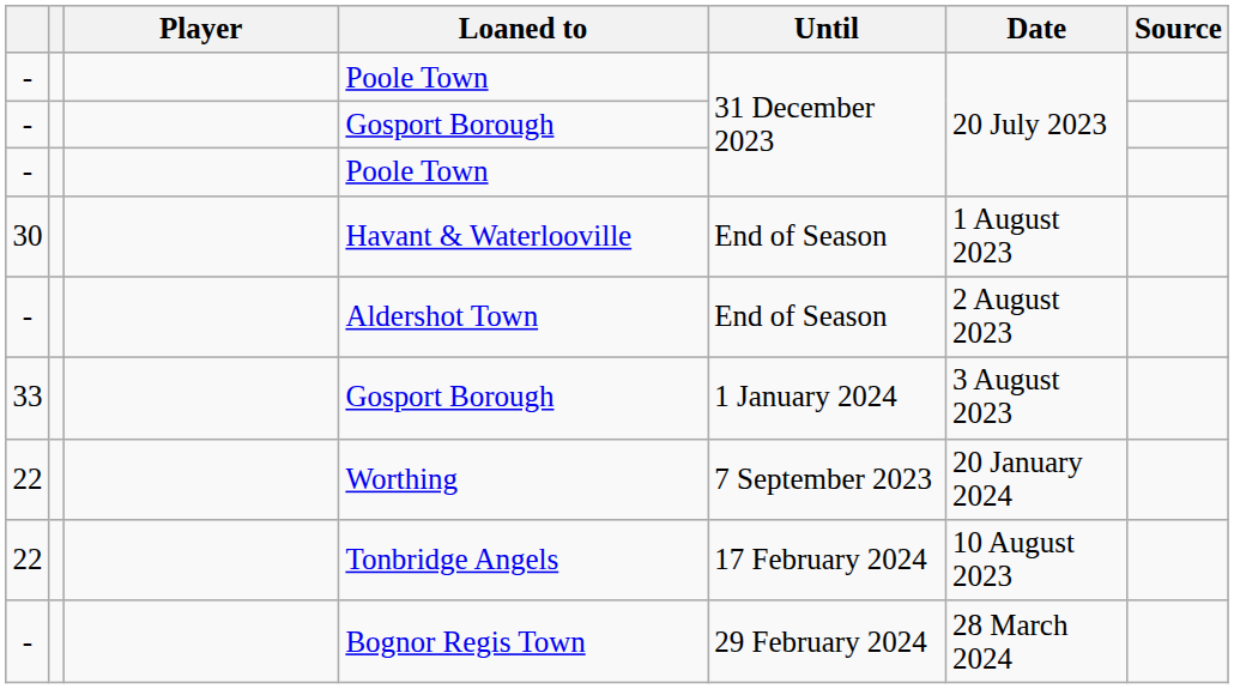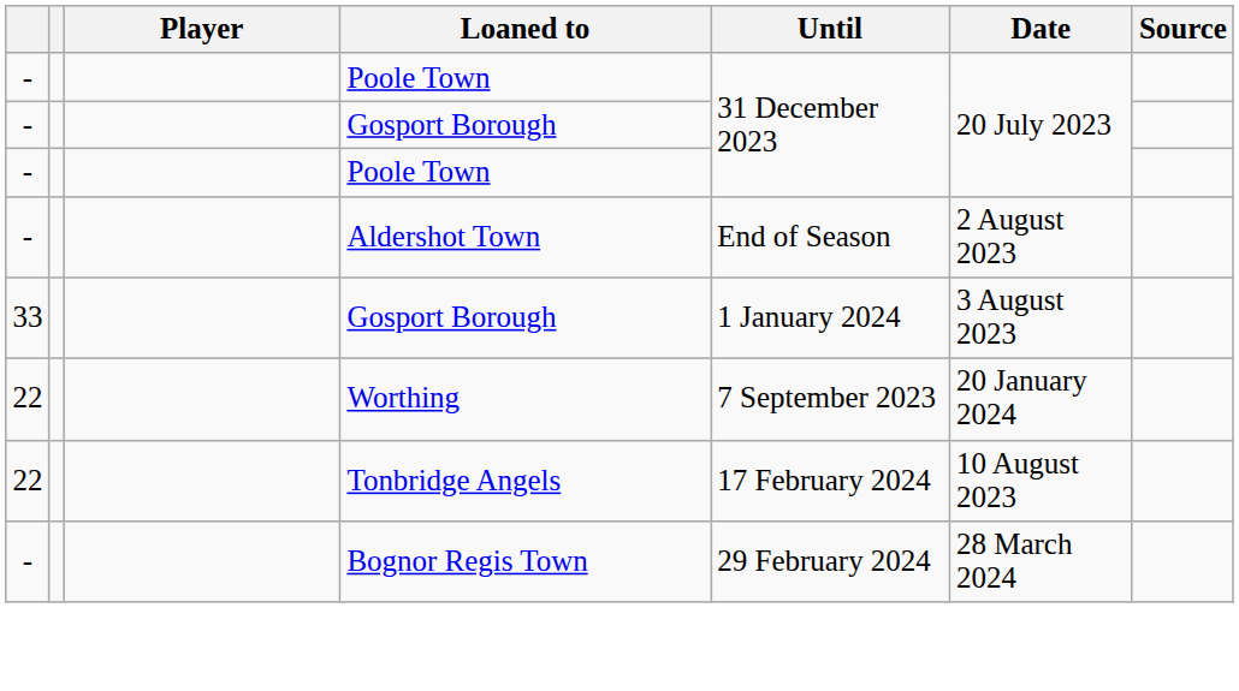 <table class="wikitable plainrowheaders sortable">
 <tr>
 <th></th>
 <th></th>
 <th scope=col; style="width: 140px;">Player</th>
 <th scope=col; style="width: 190px;">Loaned to</th>
 <th scope=col; style="width: 120px;">Until</th>
 <th scope=col; style="width: 90px;">Date</th>
 <th scope=col>Source</th>
 </tr>
 <tr>
 <td align=center>-</td>
 <td align=center></td>
 <td></td>
 <td> <a href='#'>Poole Town</a></td>
 <td rowspan="3">31 December 2023</td>
 <td rowspan="3">20 July 2023</td>
 <td></td>
 </tr>
 <tr>
 <td align=center>-</td>
 <td align=center></td>
 <td></td>
 <td> <a href='#'>Gosport Borough</a></td>
 <td></td>
 </tr>
 <tr>
 <td align=center>-</td>
 <td align=center></td>
 <td></td>
 <td> <a href='#'>Poole Town</a></td>
-<td></td>
-</tr>
-<tr>
-<td align=center>30</td>
-<td align=center></td>
-<td></td>
-<td> <a href='#'>Havant & Waterlooville</a></td>
-<td>End of Season</td>
-<td>1 August 2023</td>
 <td></td>
 </tr>
 <tr>
 <td align=center>-</td>
 <td align=center></td>
 <td></td>
 <td> <a href='#'>Aldershot Town</a></td>
 <td>End of Season</td>
 <td>2 August 2023</td>
 <td></td>
 </tr>
 <tr>
 <td align=center>33</td>
 <td align=center></td>
 <td></td>
 <td> <a href='#'>Gosport Borough</a></td>
 <td>1 January 2024</td>
 <td>3 August 2023</td>
 <td></td>
 </tr>
 <tr>
 <td align=center>22</td>
 <td align=center></td>
 <td></td>
 <td> <a href='#'>Worthing</a></td>
 <td>7 September 2023</td>
 <td>20 January 2024</td>
 <td></td>
 </tr>
 <tr>
 <td align=center>22</td>
 <td align=center></td>
 <td></td>
 <td> <a href='#'>Tonbridge Angels</a></td>
 <td>17 February 2024</td>
 <td>10 August 2023</td>
 <td></td>
 </tr>
 <tr>
 <td align=center>-</td>
 <td align=center></td>
 <td></td>
 <td> <a href='#'>Bognor Regis Town</a></td>
 <td>29 February 2024</td>
 <td>28 March 2024</td>
 <td></td>
 </tr>
 </table>
